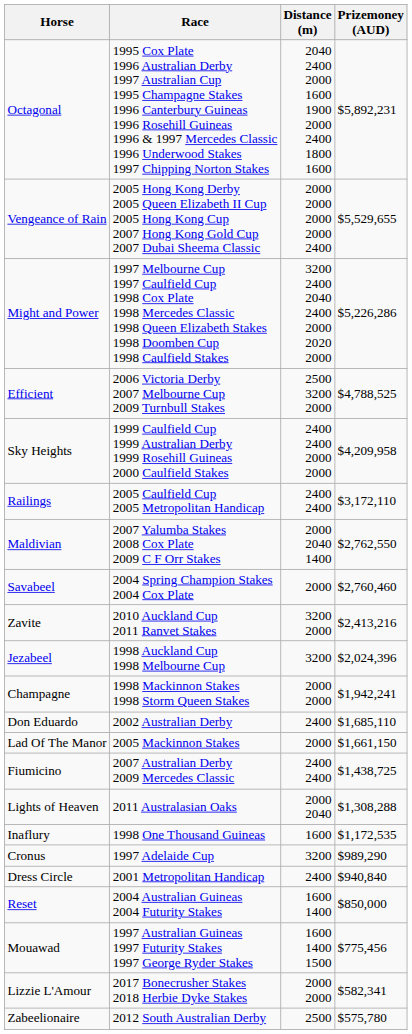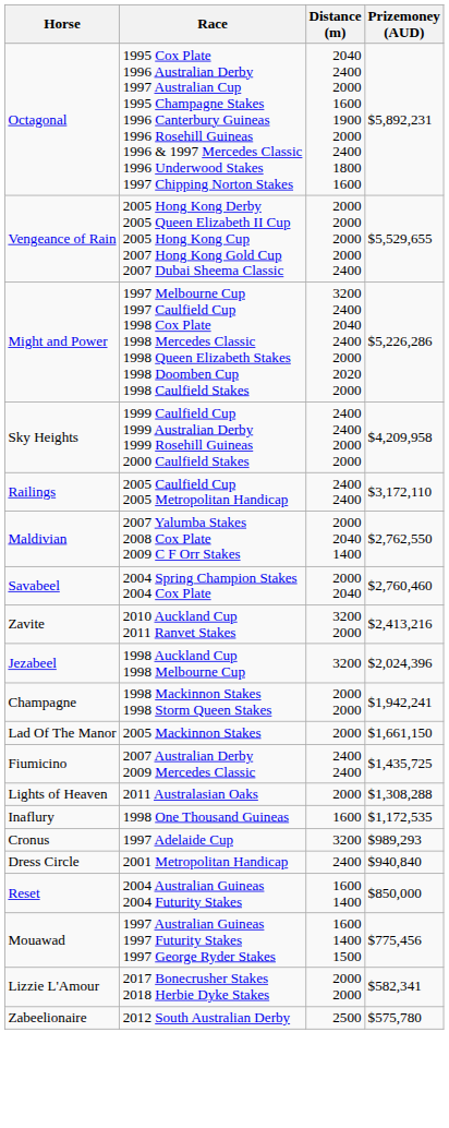 <table class="wikitable sortable">
 <tr style="background:silver; color:black">
 <th>Horse</th>
 <th>Race</th>
 <th>Distance<br>(m)</th>
 <th>Prizemoney<br>(AUD)</th>
 </tr>
 <tr>
 <td><a href='#'>Octagonal</a></td>
 <td>1995 <a href='#'>Cox Plate</a><br>1996 <a href='#'>Australian Derby</a><br>1997 <a href='#'>Australian Cup</a><br>1995 <a href='#'>Champagne Stakes</a><br>1996 <a href='#'>Canterbury Guineas</a><br>1996 <a href='#'>Rosehill Guineas</a><br>1996 & 1997 <a href='#'>Mercedes Classic</a><br>1996 <a href='#'>Underwood Stakes</a><br>1997 <a href='#'>Chipping Norton Stakes</a></td>
 <td align="right">2040<br>2400<br>2000<br>1600<br>1900<br>2000<br>2400<br>1800<br>1600</td>
 <td>$5,892,231</td>
 </tr>
 <tr>
 <td><a href='#'>Vengeance of Rain</a></td>
 <td>2005 <a href='#'>Hong Kong Derby</a><br>2005 <a href='#'>Queen Elizabeth II Cup</a><br>2005 <a href='#'>Hong Kong Cup</a><br>2007 <a href='#'>Hong Kong Gold Cup</a><br>2007 <a href='#'>Dubai Sheema Classic</a></td>
 <td align="right">2000<br>2000<br>2000<br>2000<br>2400</td>
 <td>$5,529,655</td>
 </tr>
 <tr>
 <td><a href='#'>Might and Power</a></td>
 <td>1997 <a href='#'>Melbourne Cup</a><br>1997 <a href='#'>Caulfield Cup</a><br>1998 <a href='#'>Cox Plate</a><br>1998 <a href='#'>Mercedes Classic</a><br>1998 <a href='#'>Queen Elizabeth Stakes</a><br>1998 <a href='#'>Doomben Cup</a><br>1998 <a href='#'>Caulfield Stakes</a></td>
 <td align="right">3200<br>2400<br>2040<br>2400<br>2000<br>2020<br>2000</td>
 <td>$5,226,286</td>
 </tr>
 <tr>
-<td><a href='#'>Efficient</a></td>
-<td>2006 <a href='#'>Victoria Derby</a><br>2007 <a href='#'>Melbourne Cup</a><br> 2009 <a href='#'>Turnbull Stakes</a></td>
-<td align="right">2500<br>3200<br>2000</td>
-<td>$4,788,525</td>
-</tr>
-<tr>
 <td>Sky Heights</td>
 <td>1999 <a href='#'>Caulfield Cup</a><br>1999 <a href='#'>Australian Derby</a><br>1999 <a href='#'>Rosehill Guineas</a><br>2000 <a href='#'>Caulfield Stakes</a></td>
 <td align="right">2400<br>2400<br>2000<br>2000</td>
 <td>$4,209,958</td>
 </tr>
 <tr>
 <td><a href='#'>Railings</a></td>
 <td>2005 <a href='#'>Caulfield Cup</a><br>2005 <a href='#'>Metropolitan Handicap</a></td>
 <td align="right">2400<br>2400</td>
 <td>$3,172,110</td>
 </tr>
 <tr>
 <td><a href='#'>Maldivian</a></td>
 <td>2007 <a href='#'>Yalumba Stakes</a><br>2008 <a href='#'>Cox Plate</a><br>2009 <a href='#'>C F Orr Stakes</a></td>
 <td align="right">2000<br>2040<br>1400</td>
 <td>$2,762,550</td>
 </tr>
 <tr>
 <td><a href='#'>Savabeel</a></td>
 <td>2004 <a href='#'>Spring Champion Stakes</a><br>2004 <a href='#'>Cox Plate</a></td>
-<td align="right">2000</td>
+<td align="right">2000<br>2040</td>
 <td>$2,760,460</td>
 </tr>
 <tr>
 <td>Zavite</td>
 <td>2010 <a href='#'>Auckland Cup</a><br>2011 <a href='#'>Ranvet Stakes</a></td>
 <td align="right">3200<br>2000</td>
 <td>$2,413,216</td>
 </tr>
 <tr>
 <td><a href='#'>Jezabeel</a></td>
 <td>1998 <a href='#'>Auckland Cup</a><br>1998 <a href='#'>Melbourne Cup</a></td>
 <td align="right">3200</td>
 <td>$2,024,396</td>
 </tr>
 <tr>
 <td>Champagne</td>
 <td>1998 <a href='#'>Mackinnon Stakes</a><br> 1998 <a href='#'>Storm Queen Stakes</a></td>
 <td align="right">2000<br>2000</td>
 <td>$1,942,241</td>
 </tr>
 <tr>
-<td>Don Eduardo</td>
-<td>2002 <a href='#'>Australian Derby</a></td>
-<td align="right">2400</td>
-<td>$1,685,110</td>
-</tr>
-<tr>
 <td>Lad Of The Manor</td>
 <td>2005 <a href='#'>Mackinnon Stakes</a></td>
 <td align="right">2000</td>
 <td>$1,661,150</td>
 </tr>
 <tr>
 <td>Fiumicino</td>
 <td>2007 <a href='#'>Australian Derby</a><br>2009 <a href='#'>Mercedes Classic</a></td>
 <td align="right">2400<br>2400</td>
-<td>$1,438,725</td>
+<td>$1,435,725</td>
 </tr>
 <tr>
 <td>Lights of Heaven</td>
 <td>2011 <a href='#'>Australasian Oaks</a></td>
-<td align="right">2000<br>2040</td>
+<td align="right">2000</td>
 <td>$1,308,288</td>
 </tr>
 <tr>
 <td>Inaflury</td>
 <td>1998 <a href='#'>One Thousand Guineas</a></td>
 <td align="right">1600</td>
 <td>$1,172,535</td>
 </tr>
 <tr>
 <td>Cronus</td>
 <td>1997 <a href='#'>Adelaide Cup</a></td>
 <td align="right">3200</td>
-<td>$989,290</td>
+<td>$989,293</td>
 </tr>
 <tr>
 <td>Dress Circle</td>
 <td>2001 <a href='#'>Metropolitan Handicap</a></td>
 <td align="right">2400</td>
 <td>$940,840</td>
 </tr>
 <tr>
 <td><a href='#'>Reset</a></td>
 <td>2004 <a href='#'>Australian Guineas</a><br>2004 <a href='#'>Futurity Stakes</a></td>
 <td align="right">1600<br>1400</td>
 <td>$850,000</td>
 </tr>
 <tr>
 <td>Mouawad</td>
 <td>1997 <a href='#'>Australian Guineas</a><br>1997 <a href='#'>Futurity Stakes</a><br>1997 <a href='#'>George Ryder Stakes</a></td>
 <td align="right">1600<br>1400<br>1500</td>
 <td>$775,456</td>
 </tr>
 <tr>
 <td>Lizzie L'Amour</td>
 <td>2017 <a href='#'>Bonecrusher Stakes</a><br>2018 <a href='#'>Herbie Dyke Stakes</a></td>
 <td align="right">2000<br>2000</td>
 <td>$582,341</td>
 </tr>
 <tr>
 <td>Zabeelionaire</td>
 <td>2012 <a href='#'>South Australian Derby</a></td>
 <td align="right">2500</td>
 <td>$575,780</td>
 </tr>
 </table>
